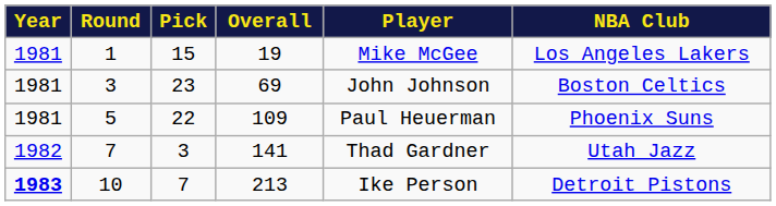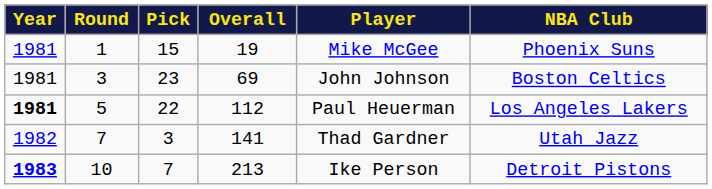 <table class="wikitable" style="width:80%;">
 <tr style="text-align:center; background:#121849; color:#f8e616;">
 <td><strong>Year</strong></td>
 <td><strong>Round</strong></td>
 <td><strong>Pick</strong></td>
 <td><strong>Overall</strong></td>
 <td><strong>Player</strong></td>
 <td><strong>NBA Club</strong></td>
 </tr>
 <tr style="text-align:center;" bgcolor="">
 <td><a href='#'>1981</a></td>
 <td>1</td>
 <td>15</td>
 <td>19</td>
 <td><a href='#'>Mike McGee</a></td>
-<td><a href='#'>Los Angeles Lakers</a></td>
+<td><a href='#'>Phoenix Suns</a></td>
 </tr>
 <tr style="text-align:center;" bgcolor="">
 <td>1981</td>
 <td>3</td>
 <td>23</td>
 <td>69</td>
 <td>John Johnson</td>
 <td><a href='#'>Boston Celtics</a></td>
 </tr>
 <tr style="text-align:center;" bgcolor="">
-<td>1981</td>
+<td><strong>1981</strong></td>
 <td>5</td>
 <td>22</td>
-<td>109</td>
+<td>112</td>
 <td>Paul Heuerman</td>
-<td><a href='#'>Phoenix Suns</a></td>
+<td><a href='#'>Los Angeles Lakers</a></td>
 </tr>
 <tr style="text-align:center;" bgcolor="">
 <td><a href='#'>1982</a></td>
 <td>7</td>
 <td>3</td>
 <td>141</td>
 <td>Thad Gardner</td>
 <td><a href='#'>Utah Jazz</a></td>
 </tr>
 <tr style="text-align:center;" bgcolor="">
 <td><strong><a href='#'>1983</a></strong></td>
 <td>10</td>
 <td>7</td>
 <td>213</td>
 <td>Ike Person</td>
 <td><a href='#'>Detroit Pistons</a></td>
 </tr>
 </table>
